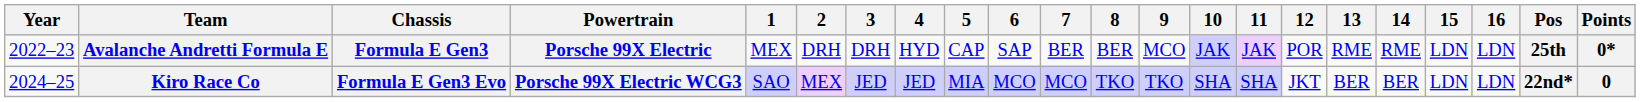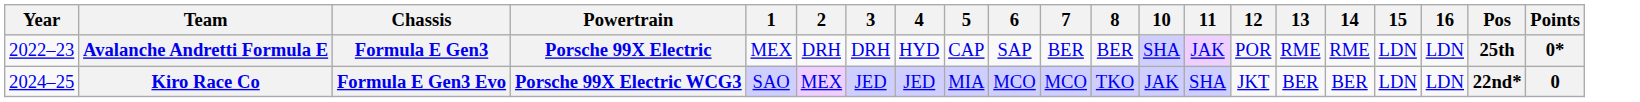 <table class="wikitable" style="text-align:center; font-size:85%">
 <tr>
 <th>Year</th>
 <th>Team</th>
 <th>Chassis</th>
 <th>Powertrain</th>
 <th>1</th>
 <th>2</th>
 <th>3</th>
 <th>4</th>
 <th>5</th>
 <th>6</th>
 <th>7</th>
 <th>8</th>
-<th>9</th>
 <th>10</th>
 <th>11</th>
 <th>12</th>
 <th>13</th>
 <th>14</th>
 <th>15</th>
 <th>16</th>
 <th>Pos</th>
 <th>Points</th>
 </tr>
 <tr>
 <td nowrap><a href='#'>2022–23</a></td>
 <th nowrap><a href='#'>Avalanche Andretti Formula E</a></th>
 <th nowrap><a href='#'>Formula E Gen3</a></th>
 <th nowrap><a href='#'>Porsche 99X Electric</a></th>
 <td style="background:#;"><a href='#'>MEX</a></td>
 <td style="background:#;"><a href='#'>DRH</a></td>
 <td style="background:#;"><a href='#'>DRH</a></td>
 <td style="background:#;"><a href='#'>HYD</a></td>
 <td style="background:#;"><a href='#'>CAP</a></td>
 <td style="background:#;"><a href='#'>SAP</a></td>
 <td style="background:#;"><a href='#'>BER</a></td>
 <td style="background:#;"><a href='#'>BER</a></td>
-<td style="background:#;"><a href='#'>MCO</a></td>
-<td style="background:#CFCFFF;"><a href='#'>JAK</a><br></td>
+<td style="background:#CFCFFF;"><a href='#'>SHA</a><br></td>
 <td style="background:#EFCFFF;"><a href='#'>JAK</a><br></td>
 <td style="background:#;"><a href='#'>POR</a></td>
 <td style="background:#;"><a href='#'>RME</a></td>
 <td style="background:#;"><a href='#'>RME</a></td>
 <td style="background:#;"><a href='#'>LDN</a></td>
 <td style="background:#;"><a href='#'>LDN</a></td>
 <th>25th</th>
 <th>0*</th>
 </tr>
 <tr>
 <td nowrap><a href='#'>2024–25</a></td>
 <th nowrap><a href='#'>Kiro Race Co</a></th>
 <th nowrap><a href='#'>Formula E Gen3 Evo</a></th>
 <th nowrap><a href='#'>Porsche 99X Electric WCG3</a></th>
 <td style="background:#CFCFFF;"><a href='#'>SAO</a><br></td>
 <td style="background:#EFCFFF"><a href='#'>MEX</a><br></td>
 <td style="background:#cfcfff;"><a href='#'>JED</a><br></td>
 <td style="background:#cfcfff;"><a href='#'>JED</a><br></td>
 <td style="background:#cfcfff;"><a href='#'>MIA</a><br></td>
 <td style="background:#cfcfff;"><a href='#'>MCO</a><br></td>
 <td style="background:#cfcfff;"><a href='#'>MCO</a><br></td>
 <td style="background:#CFCFFF;"><a href='#'>TKO</a><br></td>
-<td style="background:#CFCFFF;"><a href='#'>TKO</a><br></td>
-<td style="background:#CFCFFF;"><a href='#'>SHA</a><br></td>
+<td style="background:#CFCFFF;"><a href='#'>JAK</a><br></td>
 <td style="background:#CFCFFF;"><a href='#'>SHA</a><br></td>
 <td><a href='#'>JKT</a></td>
 <td><a href='#'>BER</a></td>
 <td><a href='#'>BER</a></td>
 <td><a href='#'>LDN</a></td>
 <td><a href='#'>LDN</a></td>
 <th>22nd*</th>
 <th>0</th>
 </tr>
 </table>
